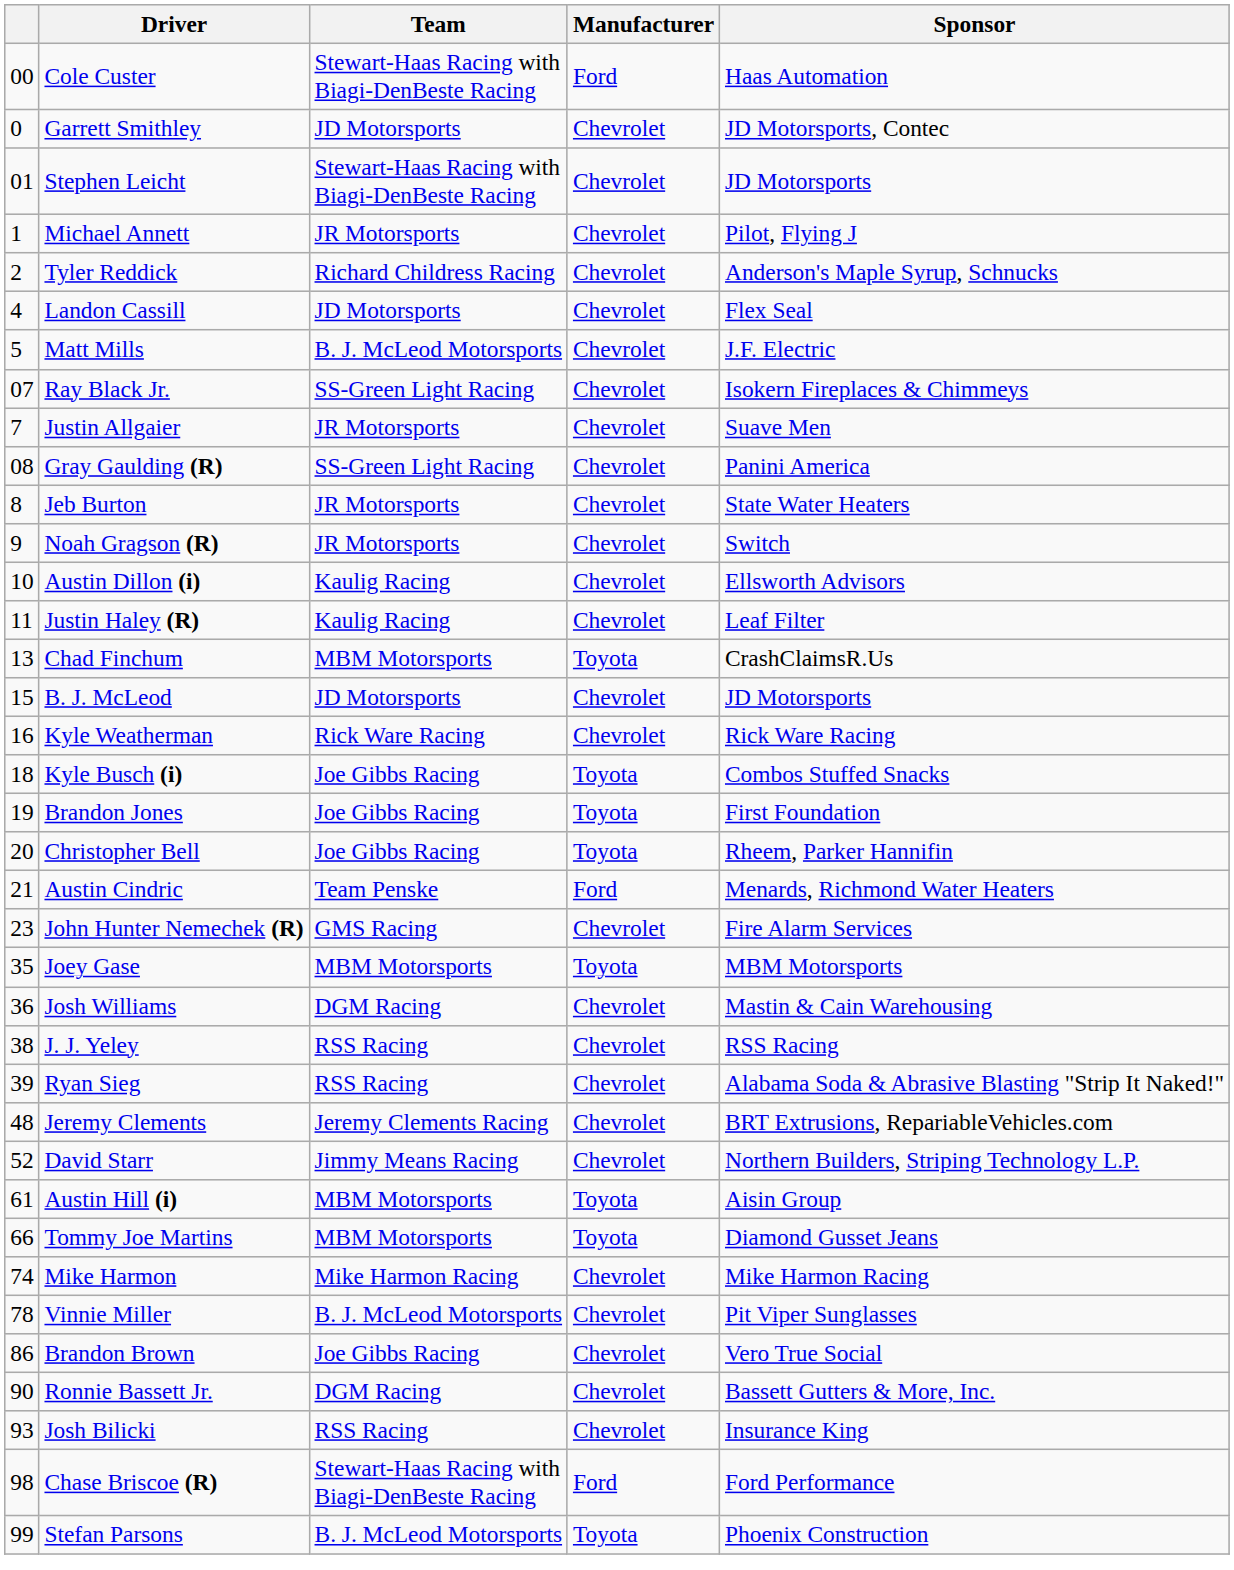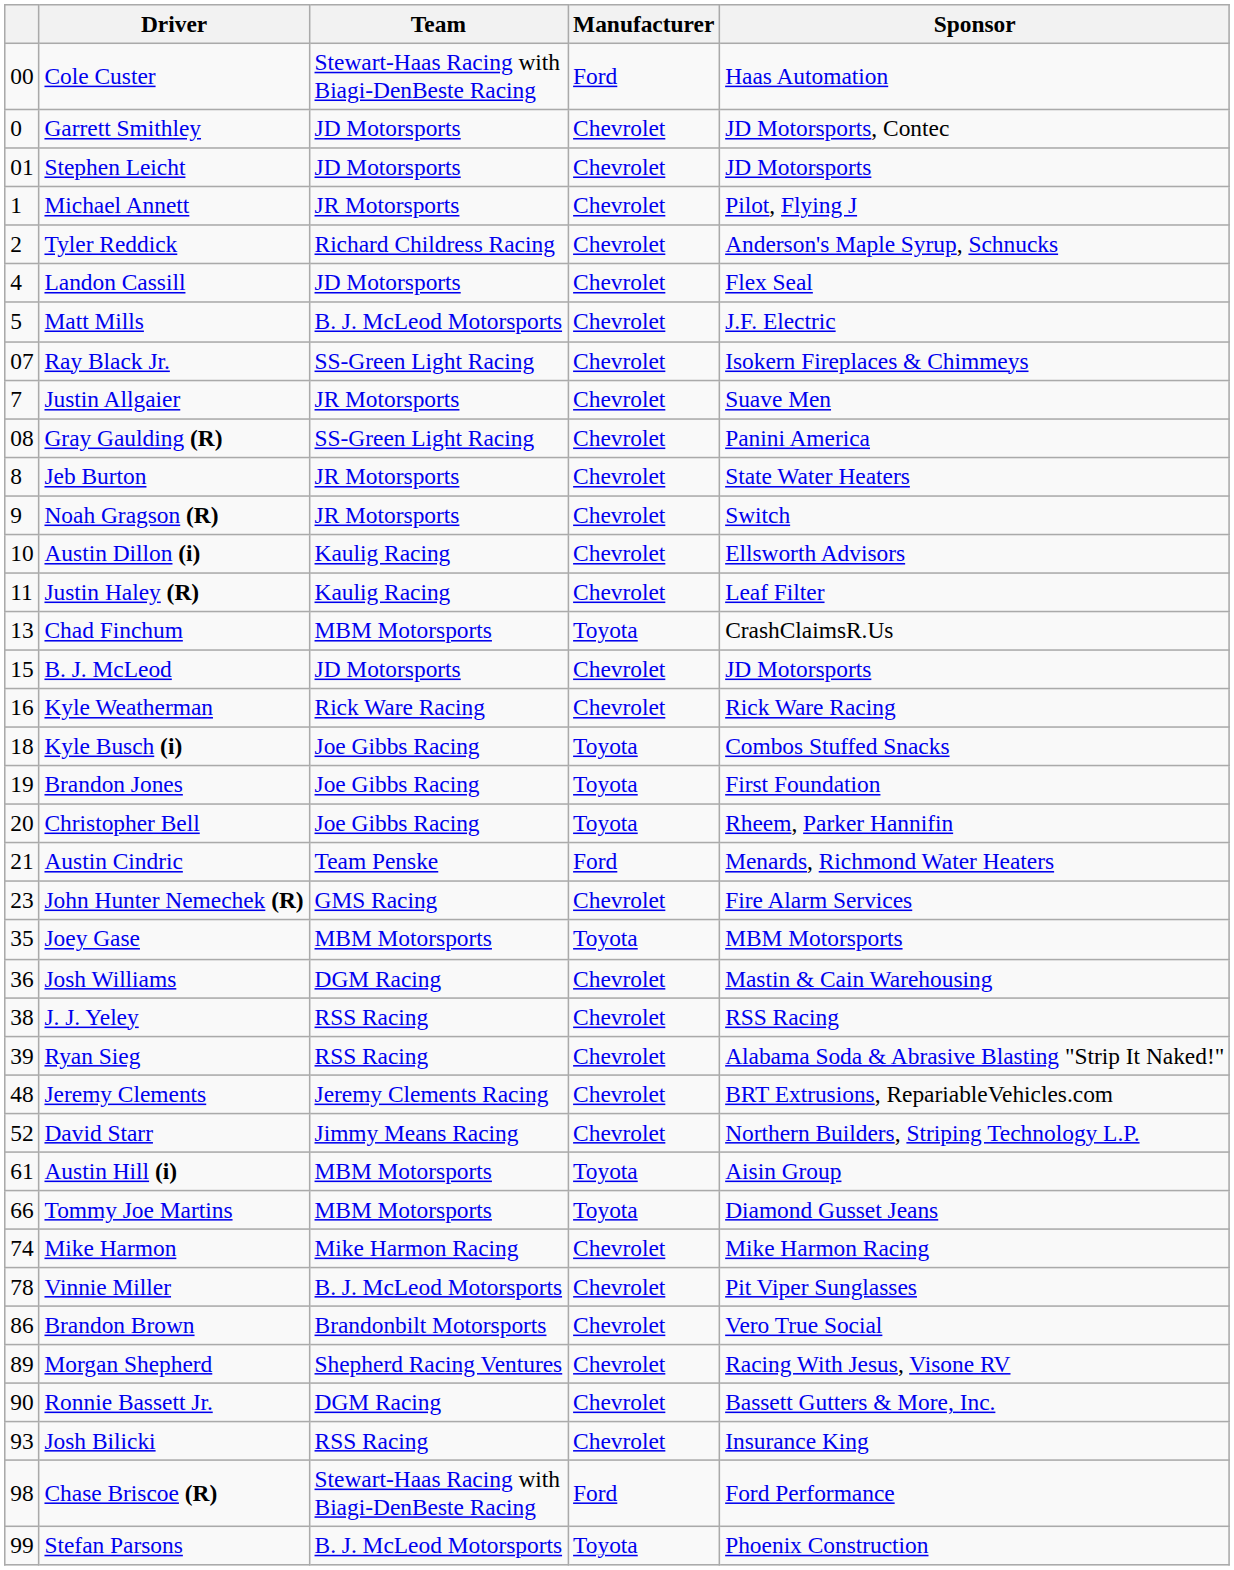 <table class="wikitable" style="font-size:95%">
 <tr>
 <th></th>
 <th>Driver</th>
 <th>Team</th>
 <th>Manufacturer</th>
 <th>Sponsor</th>
 </tr>
 <tr>
 <td>00</td>
 <td><a href='#'>Cole Custer</a></td>
 <td><a href='#'>Stewart-Haas Racing</a> with <br><a href='#'>Biagi-DenBeste Racing</a></td>
 <td><a href='#'>Ford</a></td>
 <td><a href='#'>Haas Automation</a></td>
 </tr>
 <tr>
 <td>0</td>
 <td><a href='#'>Garrett Smithley</a></td>
 <td><a href='#'>JD Motorsports</a></td>
 <td><a href='#'>Chevrolet</a></td>
 <td><a href='#'>JD Motorsports</a>, Contec</td>
 </tr>
 <tr>
 <td>01</td>
 <td><a href='#'>Stephen Leicht</a></td>
-<td><a href='#'>Stewart-Haas Racing</a> with <br> <a href='#'>Biagi-DenBeste Racing</a></td>
+<td><a href='#'>JD Motorsports</a></td>
 <td><a href='#'>Chevrolet</a></td>
 <td><a href='#'>JD Motorsports</a></td>
 </tr>
 <tr>
 <td>1</td>
 <td><a href='#'>Michael Annett</a></td>
 <td><a href='#'>JR Motorsports</a></td>
 <td><a href='#'>Chevrolet</a></td>
 <td><a href='#'>Pilot</a>, <a href='#'>Flying J</a></td>
 </tr>
 <tr>
 <td>2</td>
 <td><a href='#'>Tyler Reddick</a></td>
 <td><a href='#'>Richard Childress Racing</a></td>
 <td><a href='#'>Chevrolet</a></td>
 <td><a href='#'>Anderson's Maple Syrup</a>, <a href='#'>Schnucks</a></td>
 </tr>
 <tr>
 <td>4</td>
 <td><a href='#'>Landon Cassill</a></td>
 <td><a href='#'>JD Motorsports</a></td>
 <td><a href='#'>Chevrolet</a></td>
 <td><a href='#'>Flex Seal</a></td>
 </tr>
 <tr>
 <td>5</td>
 <td><a href='#'>Matt Mills</a></td>
 <td><a href='#'>B. J. McLeod Motorsports</a></td>
 <td><a href='#'>Chevrolet</a></td>
 <td><a href='#'>J.F. Electric</a></td>
 </tr>
 <tr>
 <td>07</td>
 <td><a href='#'>Ray Black Jr.</a></td>
 <td><a href='#'>SS-Green Light Racing</a></td>
 <td><a href='#'>Chevrolet</a></td>
 <td><a href='#'>Isokern Fireplaces & Chimmeys</a></td>
 </tr>
 <tr>
 <td>7</td>
 <td><a href='#'>Justin Allgaier</a></td>
 <td><a href='#'>JR Motorsports</a></td>
 <td><a href='#'>Chevrolet</a></td>
 <td><a href='#'>Suave Men</a></td>
 </tr>
 <tr>
 <td>08</td>
 <td><a href='#'>Gray Gaulding</a> <strong>(R)</strong></td>
 <td><a href='#'>SS-Green Light Racing</a></td>
 <td><a href='#'>Chevrolet</a></td>
 <td><a href='#'>Panini America</a></td>
 </tr>
 <tr>
 <td>8</td>
 <td><a href='#'>Jeb Burton</a></td>
 <td><a href='#'>JR Motorsports</a></td>
 <td><a href='#'>Chevrolet</a></td>
 <td><a href='#'>State Water Heaters</a></td>
 </tr>
 <tr>
 <td>9</td>
 <td><a href='#'>Noah Gragson</a> <strong>(R)</strong></td>
 <td><a href='#'>JR Motorsports</a></td>
 <td><a href='#'>Chevrolet</a></td>
 <td><a href='#'>Switch</a></td>
 </tr>
 <tr>
 <td>10</td>
 <td><a href='#'>Austin Dillon</a> <strong>(i)</strong></td>
 <td><a href='#'>Kaulig Racing</a></td>
 <td><a href='#'>Chevrolet</a></td>
 <td><a href='#'>Ellsworth Advisors</a></td>
 </tr>
 <tr>
 <td>11</td>
 <td><a href='#'>Justin Haley</a> <strong>(R)</strong></td>
 <td><a href='#'>Kaulig Racing</a></td>
 <td><a href='#'>Chevrolet</a></td>
 <td><a href='#'>Leaf Filter</a></td>
 </tr>
 <tr>
 <td>13</td>
 <td><a href='#'>Chad Finchum</a></td>
 <td><a href='#'>MBM Motorsports</a></td>
 <td><a href='#'>Toyota</a></td>
 <td>CrashClaimsR.Us</td>
 </tr>
 <tr>
 <td>15</td>
 <td><a href='#'>B. J. McLeod</a></td>
 <td><a href='#'>JD Motorsports</a></td>
 <td><a href='#'>Chevrolet</a></td>
 <td><a href='#'>JD Motorsports</a></td>
 </tr>
 <tr>
 <td>16</td>
 <td><a href='#'>Kyle Weatherman</a></td>
 <td><a href='#'>Rick Ware Racing</a></td>
 <td><a href='#'>Chevrolet</a></td>
 <td><a href='#'>Rick Ware Racing</a></td>
 </tr>
 <tr>
 <td>18</td>
 <td><a href='#'>Kyle Busch</a> <strong>(i)</strong></td>
 <td><a href='#'>Joe Gibbs Racing</a></td>
 <td><a href='#'>Toyota</a></td>
 <td><a href='#'>Combos Stuffed Snacks</a></td>
 </tr>
 <tr>
 <td>19</td>
 <td><a href='#'>Brandon Jones</a></td>
 <td><a href='#'>Joe Gibbs Racing</a></td>
 <td><a href='#'>Toyota</a></td>
 <td><a href='#'>First Foundation</a></td>
 </tr>
 <tr>
 <td>20</td>
 <td><a href='#'>Christopher Bell</a></td>
 <td><a href='#'>Joe Gibbs Racing</a></td>
 <td><a href='#'>Toyota</a></td>
 <td><a href='#'>Rheem</a>, <a href='#'>Parker Hannifin</a></td>
 </tr>
 <tr>
 <td>21</td>
 <td><a href='#'>Austin Cindric</a></td>
 <td><a href='#'>Team Penske</a></td>
 <td><a href='#'>Ford</a></td>
 <td><a href='#'>Menards</a>, <a href='#'>Richmond Water Heaters</a></td>
 </tr>
 <tr>
 <td>23</td>
 <td><a href='#'>John Hunter Nemechek</a> <strong>(R)</strong></td>
 <td><a href='#'>GMS Racing</a></td>
 <td><a href='#'>Chevrolet</a></td>
 <td><a href='#'>Fire Alarm Services</a></td>
 </tr>
 <tr>
 <td>35</td>
 <td><a href='#'>Joey Gase</a></td>
 <td><a href='#'>MBM Motorsports</a></td>
 <td><a href='#'>Toyota</a></td>
 <td><a href='#'>MBM Motorsports</a></td>
 </tr>
 <tr>
 <td>36</td>
 <td><a href='#'>Josh Williams</a></td>
 <td><a href='#'>DGM Racing</a></td>
 <td><a href='#'>Chevrolet</a></td>
 <td><a href='#'>Mastin & Cain Warehousing</a></td>
 </tr>
 <tr>
 <td>38</td>
 <td><a href='#'>J. J. Yeley</a></td>
 <td><a href='#'>RSS Racing</a></td>
 <td><a href='#'>Chevrolet</a></td>
 <td><a href='#'>RSS Racing</a></td>
 </tr>
 <tr>
 <td>39</td>
 <td><a href='#'>Ryan Sieg</a></td>
 <td><a href='#'>RSS Racing</a></td>
 <td><a href='#'>Chevrolet</a></td>
 <td><a href='#'>Alabama Soda & Abrasive Blasting</a> "Strip It Naked!"</td>
 </tr>
 <tr>
 <td>48</td>
 <td><a href='#'>Jeremy Clements</a></td>
 <td><a href='#'>Jeremy Clements Racing</a></td>
 <td><a href='#'>Chevrolet</a></td>
 <td><a href='#'>BRT Extrusions</a>, RepariableVehicles.com</td>
 </tr>
 <tr>
 <td>52</td>
 <td><a href='#'>David Starr</a></td>
 <td><a href='#'>Jimmy Means Racing</a></td>
 <td><a href='#'>Chevrolet</a></td>
 <td><a href='#'>Northern Builders</a>, <a href='#'>Striping Technology L.P.</a></td>
 </tr>
 <tr>
 <td>61</td>
 <td><a href='#'>Austin Hill</a> <strong>(i)</strong></td>
 <td><a href='#'>MBM Motorsports</a></td>
 <td><a href='#'>Toyota</a></td>
 <td><a href='#'>Aisin Group</a></td>
 </tr>
 <tr>
 <td>66</td>
 <td><a href='#'>Tommy Joe Martins</a></td>
 <td><a href='#'>MBM Motorsports</a></td>
 <td><a href='#'>Toyota</a></td>
 <td><a href='#'>Diamond Gusset Jeans</a></td>
 </tr>
 <tr>
 <td>74</td>
 <td><a href='#'>Mike Harmon</a></td>
 <td><a href='#'>Mike Harmon Racing</a></td>
 <td><a href='#'>Chevrolet</a></td>
 <td><a href='#'>Mike Harmon Racing</a></td>
 </tr>
 <tr>
 <td>78</td>
 <td><a href='#'>Vinnie Miller</a></td>
 <td><a href='#'>B. J. McLeod Motorsports</a></td>
 <td><a href='#'>Chevrolet</a></td>
 <td><a href='#'>Pit Viper Sunglasses</a></td>
 </tr>
 <tr>
 <td>86</td>
 <td><a href='#'>Brandon Brown</a></td>
-<td><a href='#'>Joe Gibbs Racing</a></td>
+<td><a href='#'>Brandonbilt Motorsports</a></td>
 <td><a href='#'>Chevrolet</a></td>
 <td><a href='#'>Vero True Social</a></td>
+</tr>
+<tr>
+<td>89</td>
+<td><a href='#'>Morgan Shepherd</a></td>
+<td><a href='#'>Shepherd Racing Ventures</a></td>
+<td><a href='#'>Chevrolet</a></td>
+<td><a href='#'>Racing With Jesus</a>, <a href='#'>Visone RV</a></td>
 </tr>
 <tr>
 <td>90</td>
 <td><a href='#'>Ronnie Bassett Jr.</a></td>
 <td><a href='#'>DGM Racing</a></td>
 <td><a href='#'>Chevrolet</a></td>
 <td><a href='#'>Bassett Gutters & More, Inc.</a></td>
 </tr>
 <tr>
 <td>93</td>
 <td><a href='#'>Josh Bilicki</a></td>
 <td><a href='#'>RSS Racing</a></td>
 <td><a href='#'>Chevrolet</a></td>
 <td><a href='#'>Insurance King</a></td>
 </tr>
 <tr>
 <td>98</td>
 <td><a href='#'>Chase Briscoe</a> <strong>(R)</strong></td>
 <td><a href='#'>Stewart-Haas Racing</a> with <br> <a href='#'>Biagi-DenBeste Racing</a></td>
 <td><a href='#'>Ford</a></td>
 <td><a href='#'>Ford Performance</a></td>
 </tr>
 <tr>
 <td>99</td>
 <td><a href='#'>Stefan Parsons</a></td>
 <td><a href='#'>B. J. McLeod Motorsports</a></td>
 <td><a href='#'>Toyota</a></td>
 <td><a href='#'>Phoenix Construction</a></td>
 </tr>
 </table>
